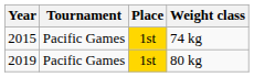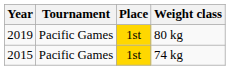 <table class=wikitable>
 <tr>
 <th>Year</th>
 <th>Tournament</th>
 <th>Place</th>
 <th>Weight class</th>
 </tr>
 <tr>
+<td>2019</td>
+<td>Pacific Games</td>
+<td bgcolor="gold" align="center">1st</td>
+<td>80 kg</td>
+</tr>
+<tr>
 <td>2015</td>
 <td>Pacific Games</td>
 <td bgcolor="gold" align="center">1st</td>
 <td>74 kg</td>
 </tr>
-<tr>
-<td>2019</td>
-<td>Pacific Games</td>
-<td bgcolor="gold" align="center">1st</td>
-<td>80 kg</td>
-</tr>
 </table>
